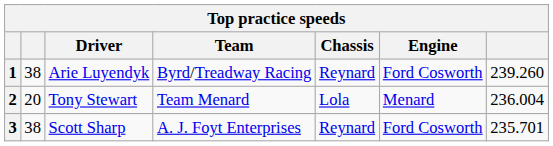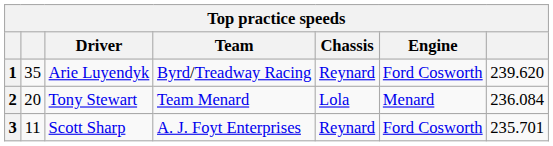 <table class="wikitable" style="font-size:95%;">
 <tr>
 <th colspan=7>Top practice speeds</th>
 </tr>
 <tr>
 <th></th>
 <th></th>
 <th>Driver</th>
 <th>Team</th>
 <th>Chassis</th>
 <th>Engine</th>
 <th></th>
 </tr>
 <tr>
 <th>1</th>
-<td style="text-align:center;">38</td>
+<td style="text-align:center;">35</td>
 <td> <a href='#'>Arie Luyendyk</a></td>
 <td><a href='#'>Byrd</a>/<a href='#'>Treadway Racing</a></td>
 <td><a href='#'>Reynard</a></td>
 <td><a href='#'>Ford Cosworth</a></td>
-<td>239.260</td>
+<td>239.620</td>
 </tr>
 <tr>
 <th>2</th>
 <td style="text-align:center;">20</td>
 <td> <a href='#'>Tony Stewart</a> <strong></strong></td>
 <td><a href='#'>Team Menard</a></td>
 <td><a href='#'>Lola</a></td>
 <td><a href='#'>Menard</a></td>
-<td>236.004</td>
+<td>236.084</td>
 </tr>
 <tr>
 <th>3</th>
-<td style="text-align:center;">38</td>
+<td style="text-align:center;">11</td>
 <td> <a href='#'>Scott Sharp</a></td>
 <td><a href='#'>A. J. Foyt Enterprises</a></td>
 <td><a href='#'>Reynard</a></td>
 <td><a href='#'>Ford Cosworth</a></td>
 <td>235.701</td>
 </tr>
 </table>
